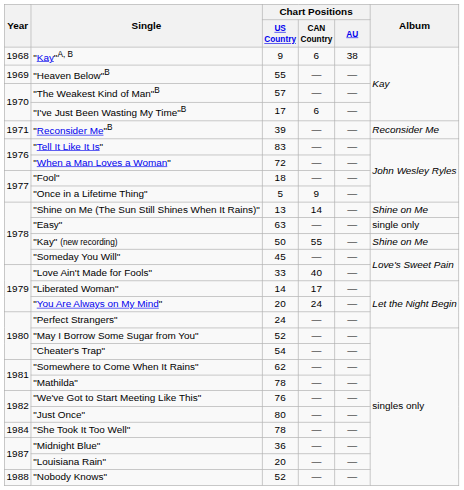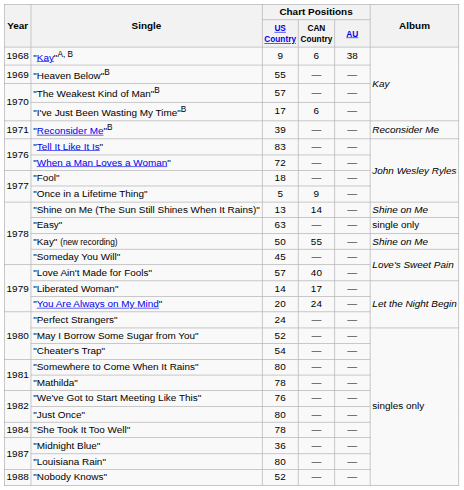 <table class="wikitable">
 <tr>
 <th rowspan="2">Year</th>
 <th rowspan="2">Single</th>
 <th colspan="3">Chart Positions</th>
 <th rowspan="2">Album</th>
 </tr>
 <tr>
 <th width="50"><small><a href='#'>US Country</a></small><br></th>
 <th width="50"><small>CAN Country</small></th>
 <th width="50"><small><a href='#'>AU</a></small></th>
 </tr>
 <tr>
 <td>1968</td>
 <td>"<a href='#'>Kay</a>"<sup>A, B</sup></td>
 <td align="center">9</td>
 <td align="center">6</td>
 <td align="center">38</td>
 <td rowspan=4><em>Kay</em></td>
 </tr>
 <tr>
 <td>1969</td>
 <td>"Heaven Below"<sup>B</sup></td>
 <td align="center">55</td>
 <td align="center">—</td>
 <td align="center">—</td>
 </tr>
 <tr>
 <td rowspan=2>1970</td>
 <td>"The Weakest Kind of Man"<sup>B</sup></td>
 <td align="center">57</td>
 <td align="center">—</td>
 <td align="center">—</td>
 </tr>
 <tr>
 <td>"I've Just Been Wasting My Time"<sup>B</sup></td>
 <td align="center">17</td>
 <td align="center">6</td>
 <td align="center">—</td>
 </tr>
 <tr>
 <td>1971</td>
 <td>"<a href='#'>Reconsider Me</a>"<sup>B</sup></td>
 <td align="center">39</td>
 <td align="center">—</td>
 <td align="center">—</td>
 <td><em>Reconsider Me</em></td>
 </tr>
 <tr>
 <td rowspan=2>1976</td>
 <td>"<a href='#'>Tell It Like It Is</a>"</td>
 <td align="center">83</td>
 <td align="center">—</td>
 <td align="center">—</td>
 <td rowspan=4><em>John Wesley Ryles</em></td>
 </tr>
 <tr>
 <td>"<a href='#'>When a Man Loves a Woman</a>"</td>
 <td align="center">72</td>
 <td align="center">—</td>
 <td align="center">—</td>
 </tr>
 <tr>
 <td rowspan=2>1977</td>
 <td>"Fool"</td>
 <td align="center">18</td>
 <td align="center">—</td>
 <td align="center">—</td>
 </tr>
 <tr>
 <td>"Once in a Lifetime Thing"</td>
 <td align="center">5</td>
 <td align="center">9</td>
 <td align="center">—</td>
 </tr>
 <tr>
 <td rowspan=4>1978</td>
 <td>"Shine on Me (The Sun Still Shines When It Rains)"</td>
 <td align="center">13</td>
 <td align="center">14</td>
 <td align="center">—</td>
 <td><em>Shine on Me</em></td>
 </tr>
 <tr>
 <td>"Easy"</td>
 <td align="center">63</td>
 <td align="center">—</td>
 <td align="center">—</td>
 <td>single only</td>
 </tr>
 <tr>
 <td>"Kay" <small>(new recording)</small></td>
 <td align="center">50</td>
 <td align="center">55</td>
 <td align="center">—</td>
 <td><em>Shine on Me</em></td>
 </tr>
 <tr>
 <td>"Someday You Will"</td>
 <td align="center">45</td>
 <td align="center">—</td>
 <td align="center">—</td>
 <td rowspan=2><em>Love's Sweet Pain</em></td>
 </tr>
 <tr>
 <td rowspan=3>1979</td>
 <td>"Love Ain't Made for Fools"</td>
-<td align="center">33</td>
+<td align="center">57</td>
 <td align="center">40</td>
 <td align="center">—</td>
 </tr>
 <tr>
 <td>"Liberated Woman"</td>
 <td align="center">14</td>
 <td align="center">17</td>
 <td align="center">—</td>
 <td rowspan=3><em>Let the Night Begin</em></td>
 </tr>
 <tr>
 <td>"<a href='#'>You Are Always on My Mind</a>"</td>
 <td align="center">20</td>
 <td align="center">24</td>
 <td align="center">—</td>
 </tr>
 <tr>
 <td rowspan=3>1980</td>
 <td>"Perfect Strangers"</td>
 <td align="center">24</td>
 <td align="center">—</td>
 <td align="center">—</td>
 </tr>
 <tr>
 <td>"May I Borrow Some Sugar from You"</td>
 <td align="center">52</td>
 <td align="center">—</td>
 <td align="center">—</td>
 <td rowspan=10>singles only</td>
 </tr>
 <tr>
 <td>"Cheater's Trap"</td>
 <td align="center">54</td>
 <td align="center">—</td>
 <td align="center">—</td>
 </tr>
 <tr>
 <td rowspan=2>1981</td>
 <td>"Somewhere to Come When It Rains"</td>
-<td align="center">62</td>
+<td align="center">80</td>
 <td align="center">—</td>
 <td align="center">—</td>
 </tr>
 <tr>
 <td>"Mathilda"</td>
 <td align="center">78</td>
 <td align="center">—</td>
 <td align="center">—</td>
 </tr>
 <tr>
 <td rowspan=2>1982</td>
 <td>"We've Got to Start Meeting Like This"</td>
 <td align="center">76</td>
 <td align="center">—</td>
 <td align="center">—</td>
 </tr>
 <tr>
 <td>"Just Once"</td>
 <td align="center">80</td>
 <td align="center">—</td>
 <td align="center">—</td>
 </tr>
 <tr>
 <td>1984</td>
 <td>"She Took It Too Well"</td>
 <td align="center">78</td>
 <td align="center">—</td>
 <td align="center">—</td>
 </tr>
 <tr>
 <td rowspan=2>1987</td>
 <td>"Midnight Blue"</td>
 <td align="center">36</td>
 <td align="center">—</td>
 <td align="center">—</td>
 </tr>
 <tr>
 <td>"Louisiana Rain"</td>
-<td align="center">20</td>
+<td align="center">80</td>
 <td align="center">—</td>
 <td align="center">—</td>
 </tr>
 <tr>
 <td>1988</td>
 <td>"Nobody Knows"</td>
 <td align="center">52</td>
 <td align="center">—</td>
 <td align="center">—</td>
 </tr>
 </table>
